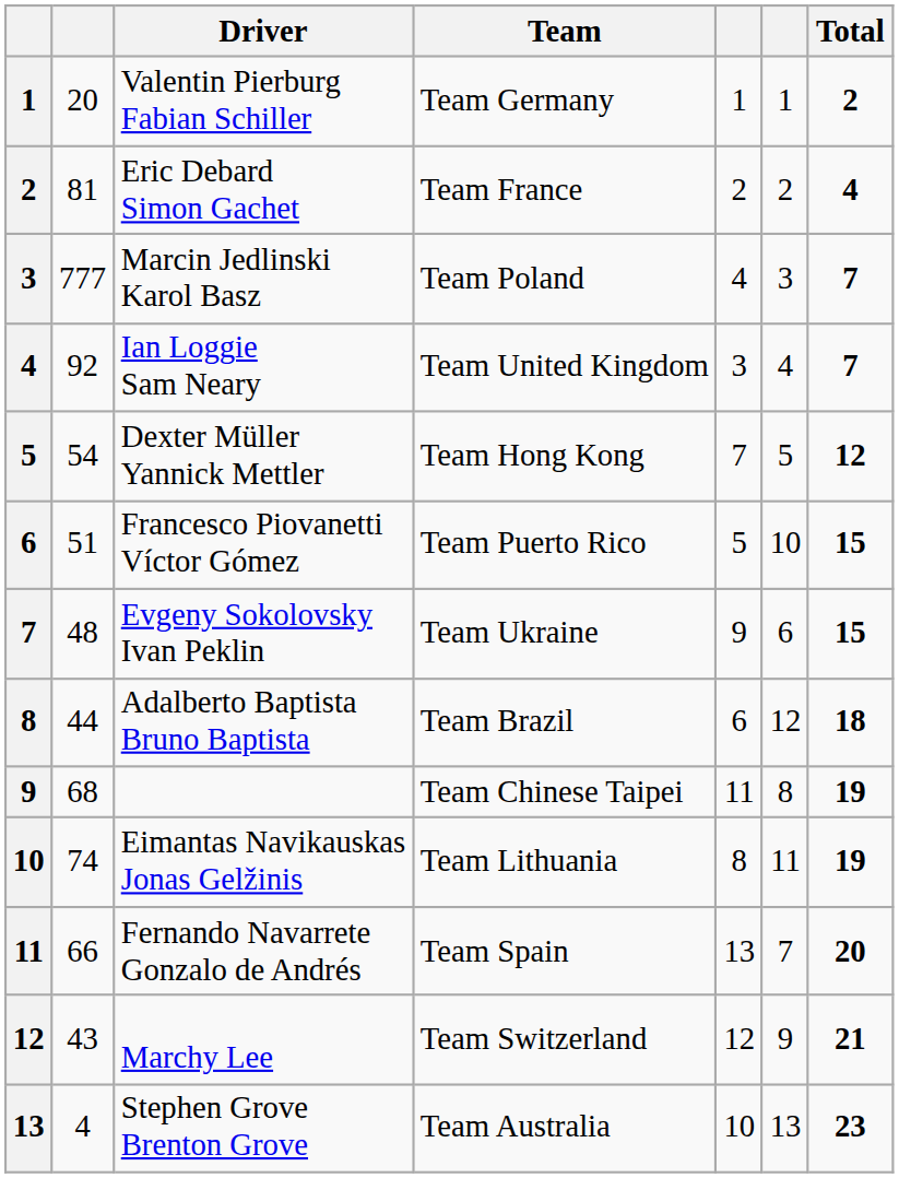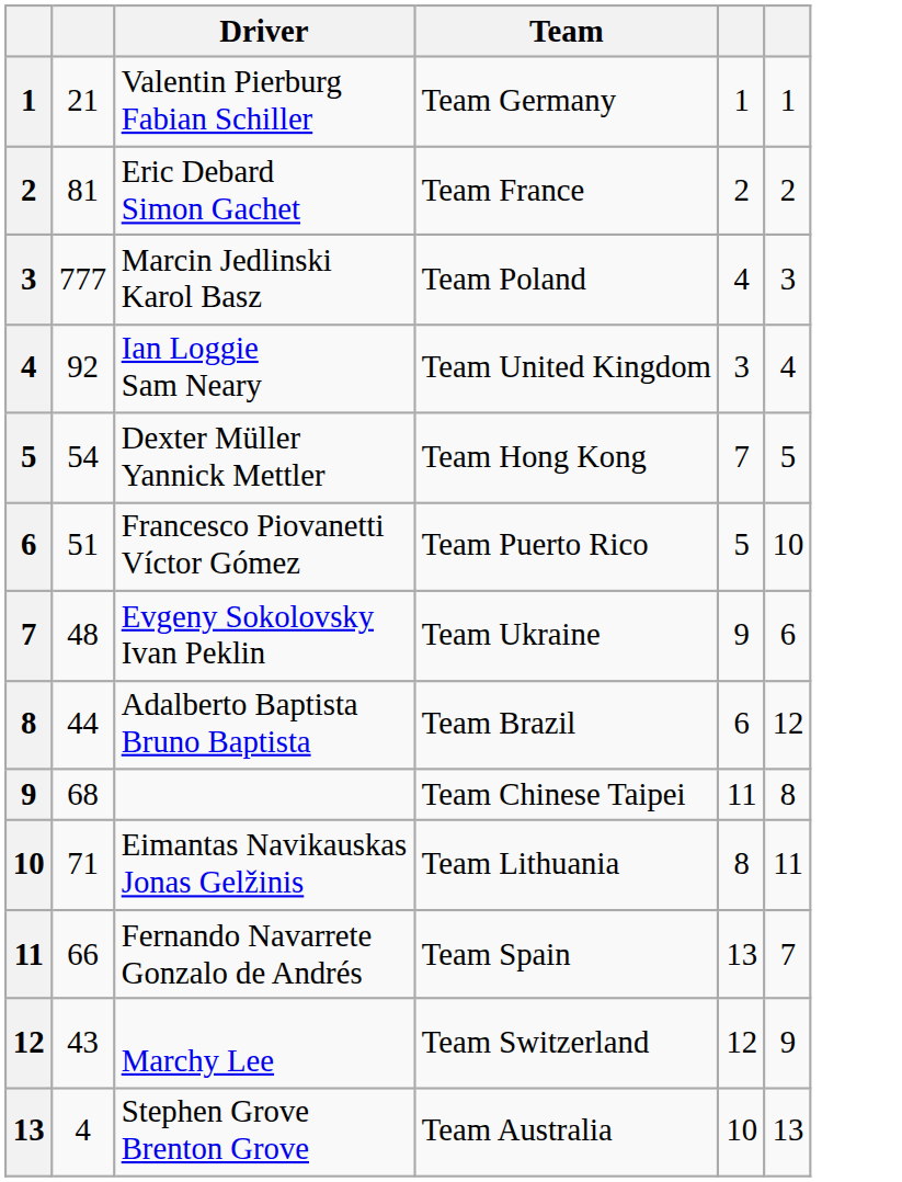 <table class="wikitable" style="font-size:85%;">
 <tr>
 <th scope="col"></th>
 <th scope="col"></th>
 <th scope="col">Driver</th>
 <th scope="col">Team</th>
 <th scope="col"></th>
 <th scope="col"></th>
-<th scope="col">Total</th>
 </tr>
 <tr>
 <th>1</th>
-<td align="middle">20</td>
+<td align="middle">21</td>
 <td>Valentin Pierburg<br><a href='#'>Fabian Schiller</a></td>
 <td> Team Germany</td>
 <td align="middle">1</td>
 <td align="middle">1</td>
-<td align="middle"><strong>2</strong></td>
 </tr>
 <tr>
 <th>2</th>
 <td align="middle">81</td>
 <td>Eric Debard<br><a href='#'>Simon Gachet</a></td>
 <td> Team France</td>
 <td align="middle">2</td>
 <td align="middle">2</td>
-<td align="middle"><strong>4</strong></td>
 </tr>
 <tr>
 <th>3</th>
 <td align="middle">777</td>
 <td>Marcin Jedlinski<br>Karol Basz</td>
 <td> Team Poland</td>
 <td align="middle">4</td>
 <td align="middle">3</td>
-<td align="middle"><strong>7</strong></td>
 </tr>
 <tr>
 <th>4</th>
 <td align="middle">92</td>
 <td><a href='#'>Ian Loggie</a><br>Sam Neary</td>
 <td> Team United Kingdom</td>
 <td align="middle">3</td>
 <td align="middle">4</td>
-<td align="middle"><strong>7</strong></td>
 </tr>
 <tr>
 <th>5</th>
 <td align="middle">54</td>
 <td>Dexter Müller<br>Yannick Mettler</td>
 <td> Team Hong Kong</td>
 <td align="middle">7</td>
 <td align="middle">5</td>
-<td align="middle"><strong>12</strong></td>
 </tr>
 <tr>
 <th>6</th>
 <td align="middle">51</td>
 <td>Francesco Piovanetti<br>Víctor Gómez</td>
 <td> Team Puerto Rico</td>
 <td align="middle">5</td>
 <td align="middle">10</td>
-<td align="middle"><strong>15</strong></td>
 </tr>
 <tr>
 <th>7</th>
 <td align="middle">48</td>
 <td><a href='#'>Evgeny Sokolovsky</a><br>Ivan Peklin</td>
 <td> Team Ukraine</td>
 <td align="middle">9</td>
 <td align="middle">6</td>
-<td align="middle"><strong>15</strong></td>
 </tr>
 <tr>
 <th>8</th>
 <td align="middle">44</td>
 <td>Adalberto Baptista<br><a href='#'>Bruno Baptista</a></td>
 <td> Team Brazil</td>
 <td align="middle">6</td>
 <td align="middle">12</td>
-<td align="middle"><strong>18</strong></td>
 </tr>
 <tr>
 <th>9</th>
 <td align="middle">68</td>
 <td><br></td>
 <td> Team Chinese Taipei</td>
 <td align="middle">11</td>
 <td align="middle">8</td>
-<td align="middle"><strong>19</strong></td>
 </tr>
 <tr>
 <th>10</th>
-<td align="middle">74</td>
+<td align="middle">71</td>
 <td>Eimantas Navikauskas<br><a href='#'>Jonas Gelžinis</a></td>
 <td> Team Lithuania</td>
 <td align="middle">8</td>
 <td align="middle">11</td>
-<td align="middle"><strong>19</strong></td>
 </tr>
 <tr>
 <th>11</th>
 <td align="middle">66</td>
 <td>Fernando Navarrete<br>Gonzalo de Andrés</td>
 <td> Team Spain</td>
 <td align="middle">13</td>
 <td align="middle">7</td>
-<td align="middle"><strong>20</strong></td>
 </tr>
 <tr>
 <th>12</th>
 <td align="middle">43</td>
 <td><br><a href='#'>Marchy Lee</a></td>
 <td> Team Switzerland</td>
 <td align="middle">12</td>
 <td align="middle">9</td>
-<td align="middle"><strong>21</strong></td>
 </tr>
 <tr>
 <th>13</th>
 <td align="middle">4</td>
 <td>Stephen Grove<br><a href='#'>Brenton Grove</a></td>
 <td> Team Australia</td>
 <td align="middle">10</td>
 <td align="middle">13</td>
-<td align="middle"><strong>23</strong></td>
 </tr>
 </table>
